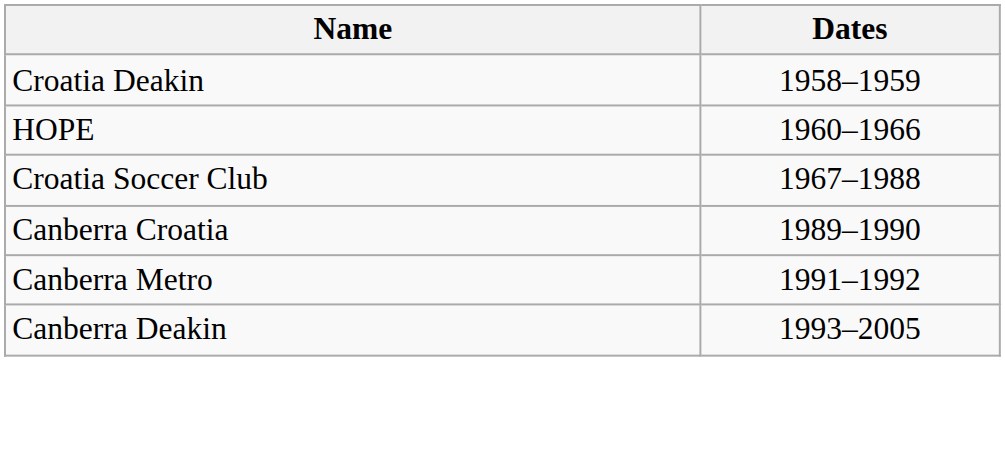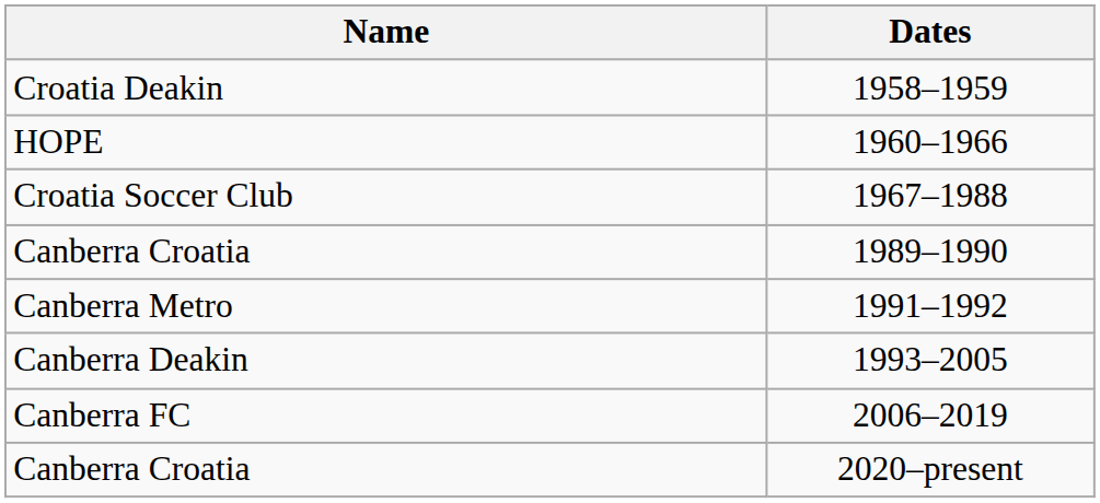 <table class="sortable wikitable" style="width:40%;text-align:center">
 <tr>
 <th width=35%>Name</th>
 <th width=15%>Dates</th>
 </tr>
 <tr>
 <td align=left>Croatia Deakin</td>
 <td>1958–1959</td>
 </tr>
 <tr>
 <td align=left>HOPE</td>
 <td>1960–1966</td>
 </tr>
 <tr>
 <td align=left>Croatia Soccer Club</td>
 <td>1967–1988</td>
 </tr>
 <tr>
 <td align=left>Canberra Croatia</td>
 <td>1989–1990</td>
 </tr>
 <tr>
 <td align=left>Canberra Metro</td>
 <td>1991–1992</td>
 </tr>
 <tr>
 <td align=left>Canberra Deakin</td>
 <td>1993–2005</td>
 </tr>
+<tr>
+<td align=left>Canberra FC</td>
+<td>2006–2019</td>
+</tr>
+<tr>
+<td align=left>Canberra Croatia</td>
+<td>2020–present</td>
+</tr>
 </table>
